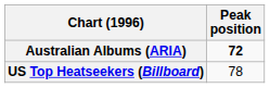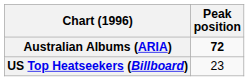 <table class="wikitable sortable plainrowheaders" style="text-align:center">
 <tr>
 <th scope="col">Chart (1996)</th>
 <th scope="col">Peak<br>position</th>
 </tr>
 <tr>
 <th scope="row">Australian Albums (<a href='#'>ARIA</a>)</th>
 <td><strong>72</strong></td>
 </tr>
 <tr>
 <th scope="row">US <a href='#'>Top Heatseekers</a> (<em><a href='#'>Billboard</a></em>)</th>
-<td>78</td>
+<td>23</td>
 </tr>
 </table>
